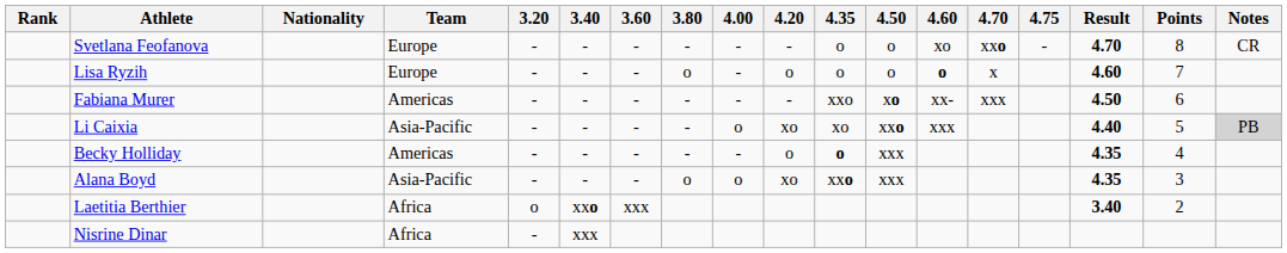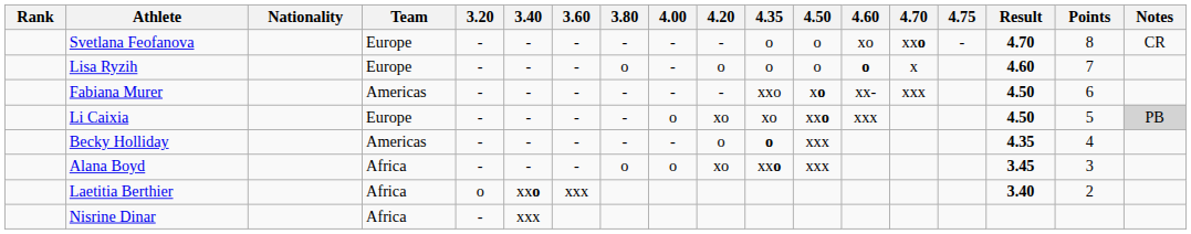 <table class="wikitable sortable" style="text-align:center"  width="95%">
 <tr>
 <th>Rank</th>
 <th>Athlete</th>
 <th>Nationality</th>
 <th>Team</th>
 <th>3.20</th>
 <th>3.40</th>
 <th>3.60</th>
 <th>3.80</th>
 <th>4.00</th>
 <th>4.20</th>
 <th>4.35</th>
 <th>4.50</th>
 <th>4.60</th>
 <th>4.70</th>
 <th>4.75</th>
 <th>Result</th>
 <th>Points</th>
 <th>Notes</th>
 </tr>
 <tr>
 <td></td>
 <td align="left"><a href='#'>Svetlana Feofanova</a></td>
 <td align=left></td>
 <td align=left>Europe</td>
 <td>-</td>
 <td>-</td>
 <td>-</td>
 <td>-</td>
 <td>-</td>
 <td>-</td>
 <td>o</td>
 <td>o</td>
 <td>xo</td>
 <td>xx<strong>o</strong></td>
 <td>-</td>
 <td><strong>4.70</strong></td>
 <td>8</td>
 <td>CR</td>
 </tr>
 <tr>
 <td></td>
 <td align="left"><a href='#'>Lisa Ryzih</a></td>
 <td align=left></td>
 <td align=left>Europe</td>
 <td>-</td>
 <td>-</td>
 <td>-</td>
 <td>o</td>
 <td>-</td>
 <td>o</td>
 <td>o</td>
 <td>o</td>
 <td><strong>o</strong></td>
 <td>x</td>
 <td></td>
 <td><strong>4.60</strong></td>
 <td>7</td>
 <td></td>
 </tr>
 <tr>
 <td></td>
 <td align="left"><a href='#'>Fabiana Murer</a></td>
 <td align=left></td>
 <td align=left>Americas</td>
 <td>-</td>
 <td>-</td>
 <td>-</td>
 <td>-</td>
 <td>-</td>
 <td>-</td>
 <td>xxo</td>
 <td>x<strong>o</strong></td>
 <td>xx-</td>
 <td>xxx</td>
 <td></td>
 <td><strong>4.50</strong></td>
 <td>6</td>
 <td></td>
 </tr>
 <tr>
 <td></td>
 <td align="left"><a href='#'>Li Caixia</a></td>
 <td align=left></td>
-<td align=left>Asia-Pacific</td>
+<td align=left>Europe</td>
 <td>-</td>
 <td>-</td>
 <td>-</td>
 <td>-</td>
 <td>o</td>
 <td>xo</td>
 <td>xo</td>
 <td>xx<strong>o</strong></td>
 <td>xxx</td>
 <td></td>
 <td></td>
-<td><strong>4.40</strong></td>
+<td><strong>4.50</strong></td>
 <td>5</td>
 <td style="background: lightgrey;">PB</td>
 </tr>
 <tr>
 <td></td>
 <td align="left"><a href='#'>Becky Holliday</a></td>
 <td align=left></td>
 <td align=left>Americas</td>
 <td>-</td>
 <td>-</td>
 <td>-</td>
 <td>-</td>
 <td>-</td>
 <td>o</td>
 <td><strong>o</strong></td>
 <td>xxx</td>
 <td></td>
 <td></td>
 <td></td>
 <td><strong>4.35</strong></td>
 <td>4</td>
 <td></td>
 </tr>
 <tr>
 <td></td>
 <td align="left"><a href='#'>Alana Boyd</a></td>
 <td align=left></td>
-<td align=left>Asia-Pacific</td>
+<td align=left>Africa</td>
 <td>-</td>
 <td>-</td>
 <td>-</td>
 <td>o</td>
 <td>o</td>
 <td>xo</td>
 <td>xx<strong>o</strong></td>
 <td>xxx</td>
 <td></td>
 <td></td>
 <td></td>
-<td><strong>4.35</strong></td>
+<td><strong>3.45</strong></td>
 <td>3</td>
 <td></td>
 </tr>
 <tr>
 <td></td>
 <td align="left"><a href='#'>Laetitia Berthier</a></td>
 <td align=left></td>
 <td align=left>Africa</td>
 <td>o</td>
 <td>xx<strong>o</strong></td>
 <td>xxx</td>
 <td></td>
 <td></td>
 <td></td>
 <td></td>
 <td></td>
 <td></td>
 <td></td>
 <td></td>
 <td><strong>3.40</strong></td>
 <td>2</td>
 <td></td>
 </tr>
 <tr>
 <td></td>
 <td align="left"><a href='#'>Nisrine Dinar</a></td>
 <td align=left></td>
 <td align=left>Africa</td>
 <td>-</td>
 <td>xxx</td>
 <td></td>
 <td></td>
 <td></td>
 <td></td>
 <td></td>
 <td></td>
 <td></td>
 <td></td>
 <td></td>
 <td><strong></strong></td>
 <td></td>
 <td></td>
 </tr>
 </table>
